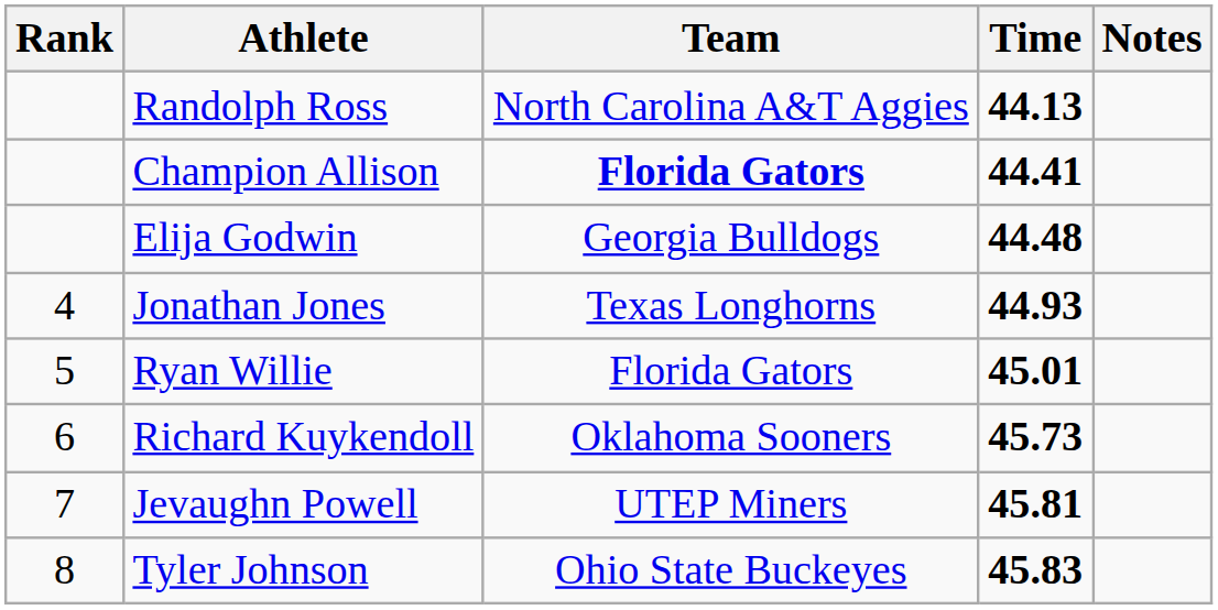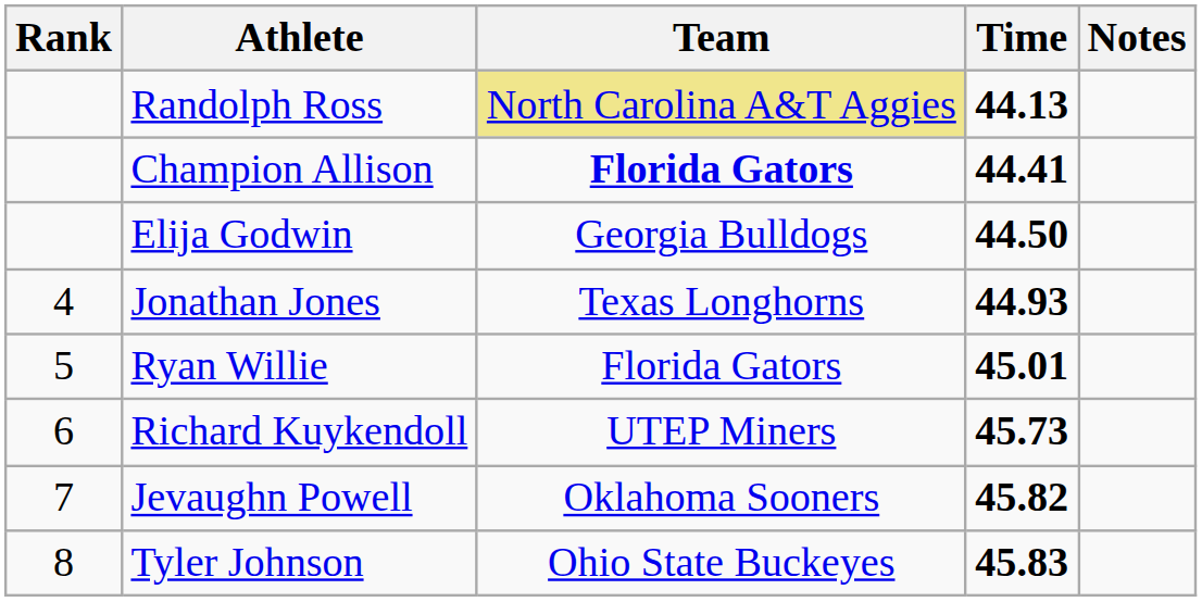 <table class="wikitable sortable" style="text-align:center">
 <tr>
 <th>Rank</th>
 <th>Athlete</th>
 <th>Team</th>
 <th>Time</th>
 <th>Notes</th>
 </tr>
 <tr>
 <td></td>
 <td align="left"> <a href='#'>Randolph Ross</a></td>
-<td><a href='#'>North Carolina A&T Aggies</a></td>
+<td style="background: khaki;"><a href='#'>North Carolina A&T Aggies</a></td>
 <td><strong>44.13</strong></td>
 <td></td>
 </tr>
 <tr>
 <td></td>
 <td align="left"> <a href='#'>Champion Allison</a></td>
 <td><strong><a href='#'>Florida Gators</a></strong></td>
 <td><strong>44.41</strong></td>
 <td></td>
 </tr>
 <tr>
 <td></td>
 <td align="left"> <a href='#'>Elija Godwin</a></td>
 <td><a href='#'>Georgia Bulldogs</a></td>
-<td><strong>44.48</strong></td>
+<td><strong>44.50</strong></td>
 <td></td>
 </tr>
 <tr>
 <td>4</td>
 <td align=left> <a href='#'>Jonathan Jones</a></td>
 <td><a href='#'>Texas Longhorns</a></td>
 <td><strong>44.93</strong></td>
 <td></td>
 </tr>
 <tr>
 <td>5</td>
 <td align=left> <a href='#'>Ryan Willie</a></td>
 <td><a href='#'>Florida Gators</a></td>
 <td><strong>45.01</strong></td>
 <td></td>
 </tr>
 <tr>
 <td>6</td>
 <td align=left> <a href='#'>Richard Kuykendoll</a></td>
-<td><a href='#'>Oklahoma Sooners</a></td>
+<td><a href='#'>UTEP Miners</a></td>
 <td><strong>45.73</strong></td>
 <td></td>
 </tr>
 <tr>
 <td>7</td>
 <td align=left> <a href='#'>Jevaughn Powell</a></td>
-<td><a href='#'>UTEP Miners</a></td>
-<td><strong>45.81</strong></td>
+<td><a href='#'>Oklahoma Sooners</a></td>
+<td><strong>45.82</strong></td>
 <td></td>
 </tr>
 <tr>
 <td>8</td>
 <td align=left> <a href='#'>Tyler Johnson</a></td>
 <td><a href='#'>Ohio State Buckeyes</a></td>
 <td><strong>45.83</strong></td>
 </tr>
 </table>
